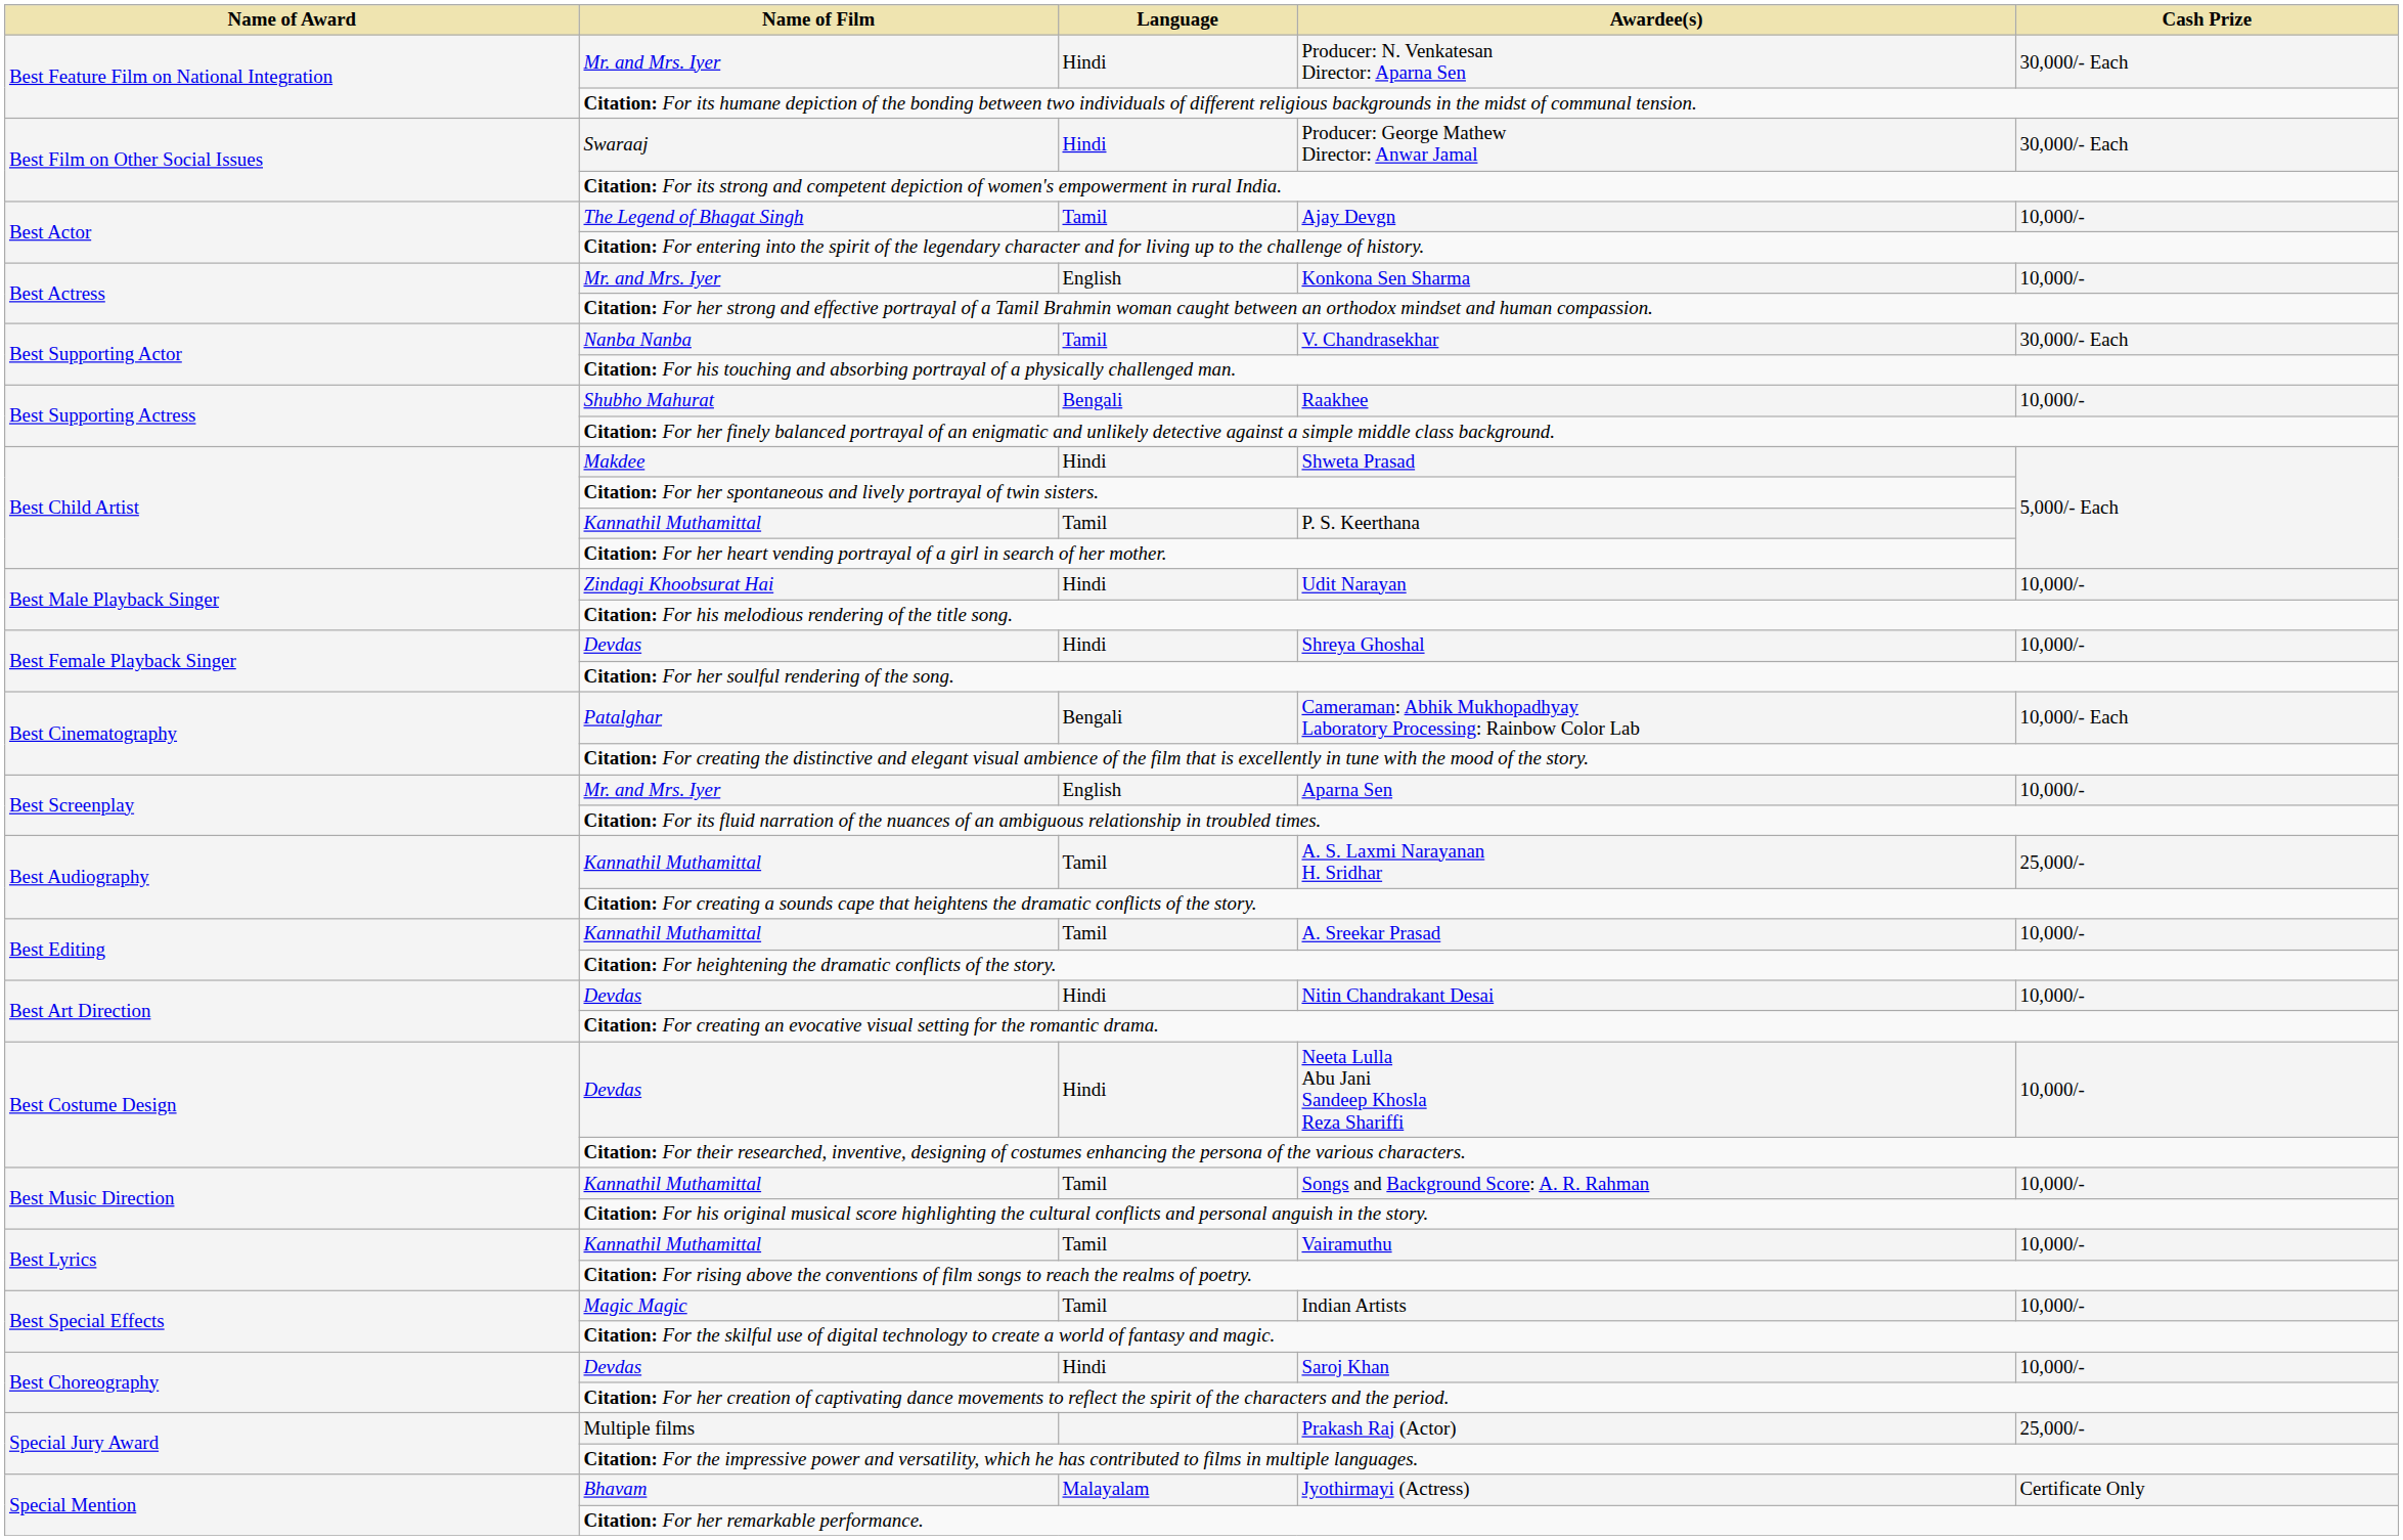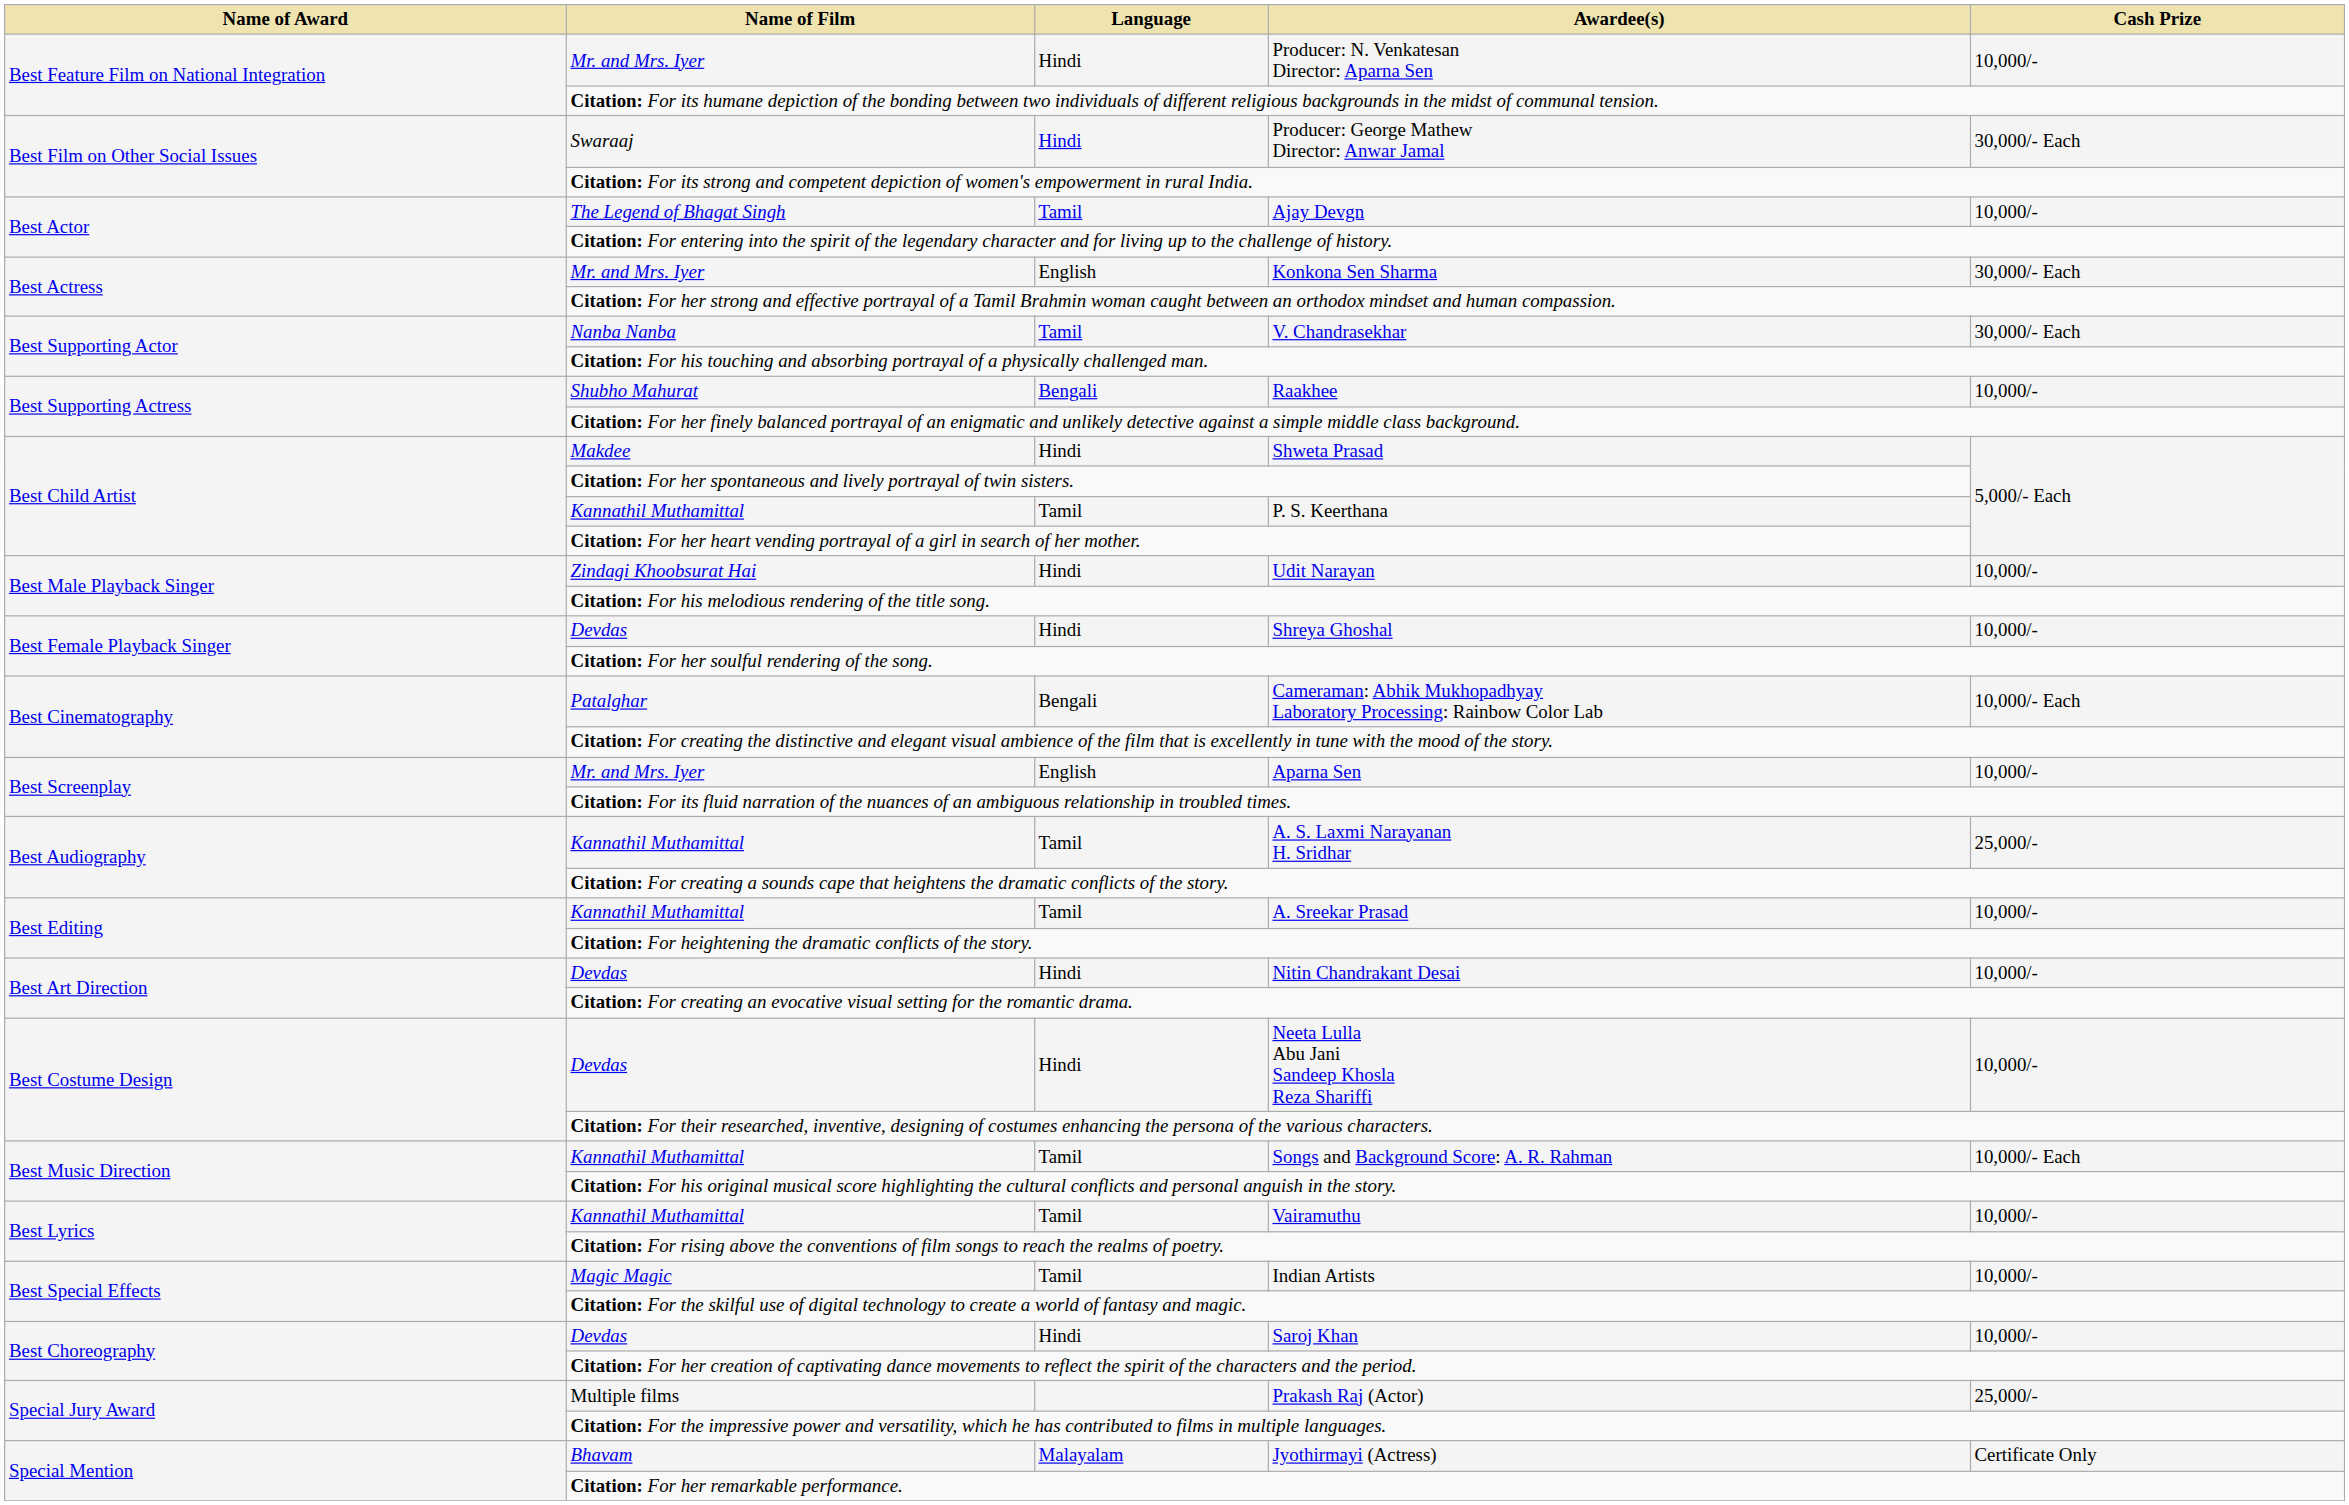 <table class="wikitable" style="width:100%;">
 <tr>
 <th style="background-color:#EFE4B0;width:24%;">Name of Award</th>
 <th style="background-color:#EFE4B0;width:20%;">Name of Film</th>
 <th style="background-color:#EFE4B0;width:10%;">Language</th>
 <th style="background-color:#EFE4B0;width:30%;">Awardee(s)</th>
 <th style="background-color:#EFE4B0;width:16%;">Cash Prize</th>
 </tr>
 <tr style="background-color:#F4F4F4">
 <td rowspan="2"><a href='#'>Best Feature Film on National Integration</a></td>
 <td><em><a href='#'>Mr. and Mrs. Iyer</a></em></td>
 <td>Hindi</td>
 <td>Producer: N. Venkatesan<br>Director: <a href='#'>Aparna Sen</a></td>
-<td> 30,000/- Each</td>
+<td> 10,000/-</td>
 </tr>
 <tr style="background-color:#F9F9F9">
 <td colspan="4"><strong>Citation:</strong> <em>For its humane depiction of the bonding between two individuals of different religious backgrounds in the midst of communal tension.</em></td>
 </tr>
 <tr style="background-color:#F4F4F4">
 <td rowspan="2"><a href='#'>Best Film on Other Social Issues</a></td>
 <td><em>Swaraaj</em></td>
 <td><a href='#'>Hindi</a></td>
 <td>Producer: George Mathew<br>Director: <a href='#'>Anwar Jamal</a></td>
 <td> 30,000/- Each</td>
 </tr>
 <tr style="background-color:#F9F9F9">
 <td colspan="4"><strong>Citation:</strong> <em>For its strong and competent depiction of women's empowerment in rural India.</em></td>
 </tr>
 <tr style="background-color:#F4F4F4">
 <td rowspan="2"><a href='#'>Best Actor</a></td>
 <td><em><a href='#'>The Legend of Bhagat Singh</a></em></td>
 <td><a href='#'>Tamil</a></td>
 <td><a href='#'>Ajay Devgn</a></td>
 <td> 10,000/-</td>
 </tr>
 <tr style="background-color:#F9F9F9">
 <td colspan="4"><strong>Citation:</strong> <em>For entering into the spirit of the legendary character and for living up to the challenge of history.</em></td>
 </tr>
 <tr style="background-color:#F4F4F4">
 <td rowspan="2"><a href='#'>Best Actress</a></td>
 <td><em><a href='#'>Mr. and Mrs. Iyer</a></em></td>
 <td>English</td>
 <td><a href='#'>Konkona Sen Sharma</a></td>
-<td> 10,000/-</td>
+<td> 30,000/- Each</td>
 </tr>
 <tr style="background-color:#F9F9F9">
 <td colspan="4"><strong>Citation:</strong> <em>For her strong and effective portrayal of a Tamil Brahmin woman caught between an orthodox mindset and human compassion.</em></td>
 </tr>
 <tr style="background-color:#F4F4F4">
 <td rowspan="2"><a href='#'>Best Supporting Actor</a></td>
 <td><em><a href='#'>Nanba Nanba</a></em></td>
 <td><a href='#'>Tamil</a></td>
 <td><a href='#'>V. Chandrasekhar</a></td>
 <td> 30,000/- Each</td>
 </tr>
 <tr style="background-color:#F9F9F9">
 <td colspan="4"><strong>Citation:</strong> <em>For his touching and absorbing portrayal of a physically challenged man.</em></td>
 </tr>
 <tr style="background-color:#F4F4F4">
 <td rowspan="2"><a href='#'>Best Supporting Actress</a></td>
 <td><em><a href='#'>Shubho Mahurat</a></em></td>
 <td><a href='#'>Bengali</a></td>
 <td><a href='#'>Raakhee</a></td>
 <td> 10,000/-</td>
 </tr>
 <tr style="background-color:#F9F9F9">
 <td colspan="4"><strong>Citation:</strong> <em>For her finely balanced portrayal of an enigmatic and unlikely detective against a simple middle class background.</em></td>
 </tr>
 <tr style="background-color:#F4F4F4">
 <td rowspan="4"><a href='#'>Best Child Artist</a></td>
 <td><em><a href='#'>Makdee</a></em></td>
 <td>Hindi</td>
 <td><a href='#'>Shweta Prasad</a></td>
 <td rowspan="4"> 5,000/- Each</td>
 </tr>
 <tr style="background-color:#F9F9F9">
 <td colspan="3"><strong>Citation:</strong> <em>For her spontaneous and lively portrayal of twin sisters.</em></td>
 </tr>
 <tr style="background-color:#F4F4F4">
 <td><em><a href='#'>Kannathil Muthamittal</a></em></td>
 <td>Tamil</td>
 <td>P. S. Keerthana</td>
 </tr>
 <tr style="background-color:#F9F9F9">
 <td colspan="3"><strong>Citation:</strong> <em>For her heart vending portrayal of a girl in search of her mother.</em></td>
 </tr>
 <tr style="background-color:#F4F4F4">
 <td rowspan="2"><a href='#'>Best Male Playback Singer</a></td>
 <td><em><a href='#'>Zindagi Khoobsurat Hai</a></em><br></td>
 <td>Hindi</td>
 <td><a href='#'>Udit Narayan</a></td>
 <td> 10,000/-</td>
 </tr>
 <tr style="background-color:#F9F9F9">
 <td colspan="4"><strong>Citation:</strong> <em>For his melodious rendering of the title song.</em></td>
 </tr>
 <tr style="background-color:#F4F4F4">
 <td rowspan="2"><a href='#'>Best Female Playback Singer</a></td>
 <td><em><a href='#'>Devdas</a></em><br></td>
 <td>Hindi</td>
 <td><a href='#'>Shreya Ghoshal</a></td>
 <td> 10,000/-</td>
 </tr>
 <tr style="background-color:#F9F9F9">
 <td colspan="4"><strong>Citation:</strong> <em>For her soulful rendering of the song.</em></td>
 </tr>
 <tr style="background-color:#F4F4F4">
 <td rowspan="2"><a href='#'>Best Cinematography</a></td>
 <td><em><a href='#'>Patalghar</a></em></td>
 <td>Bengali</td>
 <td><a href='#'>Cameraman</a>: <a href='#'>Abhik Mukhopadhyay</a><br><a href='#'>Laboratory Processing</a>: Rainbow Color Lab</td>
 <td> 10,000/- Each</td>
 </tr>
 <tr style="background-color:#F9F9F9">
 <td colspan="4"><strong>Citation:</strong> <em>For creating the distinctive and elegant visual ambience of the film that is excellently in tune with the mood of the story.</em></td>
 </tr>
 <tr style="background-color:#F4F4F4">
 <td rowspan="2"><a href='#'>Best Screenplay</a></td>
 <td><em><a href='#'>Mr. and Mrs. Iyer</a></em></td>
 <td>English</td>
 <td><a href='#'>Aparna Sen</a></td>
 <td> 10,000/-</td>
 </tr>
 <tr style="background-color:#F9F9F9">
 <td colspan="4"><strong>Citation:</strong> <em>For its fluid narration of the nuances of an ambiguous relationship in troubled times.</em></td>
 </tr>
 <tr style="background-color:#F4F4F4">
 <td rowspan="2"><a href='#'>Best Audiography</a></td>
 <td><em><a href='#'>Kannathil Muthamittal</a></em></td>
 <td>Tamil</td>
 <td><a href='#'>A. S. Laxmi Narayanan</a><br><a href='#'>H. Sridhar</a></td>
 <td> 25,000/-</td>
 </tr>
 <tr style="background-color:#F9F9F9">
 <td colspan="4"><strong>Citation:</strong> <em>For creating a sounds cape that heightens the dramatic conflicts of the story.</em></td>
 </tr>
 <tr style="background-color:#F4F4F4">
 <td rowspan="2"><a href='#'>Best Editing</a></td>
 <td><em><a href='#'>Kannathil Muthamittal</a></em></td>
 <td>Tamil</td>
 <td><a href='#'>A. Sreekar Prasad</a></td>
 <td> 10,000/-</td>
 </tr>
 <tr style="background-color:#F9F9F9">
 <td colspan="4"><strong>Citation:</strong> <em>For heightening the dramatic conflicts of the story.</em></td>
 </tr>
 <tr style="background-color:#F4F4F4">
 <td rowspan="2"><a href='#'>Best Art Direction</a></td>
 <td><em><a href='#'>Devdas</a></em></td>
 <td>Hindi</td>
 <td><a href='#'>Nitin Chandrakant Desai</a></td>
 <td> 10,000/-</td>
 </tr>
 <tr style="background-color:#F9F9F9">
 <td colspan="4"><strong>Citation:</strong> <em>For creating an evocative visual setting for the romantic drama.</em></td>
 </tr>
 <tr style="background-color:#F4F4F4">
 <td rowspan="2"><a href='#'>Best Costume Design</a></td>
 <td><em><a href='#'>Devdas</a></em></td>
 <td>Hindi</td>
 <td><a href='#'>Neeta Lulla</a><br>Abu Jani<br><a href='#'>Sandeep Khosla</a><br><a href='#'>Reza Shariffi</a></td>
 <td> 10,000/-</td>
 </tr>
 <tr style="background-color:#F9F9F9">
 <td colspan="4"><strong>Citation:</strong> <em>For their researched, inventive, designing of costumes enhancing the persona of the various characters.</em></td>
 </tr>
 <tr style="background-color:#F4F4F4">
 <td rowspan="2"><a href='#'>Best Music Direction</a></td>
 <td><em><a href='#'>Kannathil Muthamittal</a></em></td>
 <td>Tamil</td>
 <td><a href='#'>Songs</a> and <a href='#'>Background Score</a>: <a href='#'>A. R. Rahman</a></td>
-<td> 10,000/-</td>
+<td> 10,000/- Each</td>
 </tr>
 <tr style="background-color:#F9F9F9">
 <td colspan="4"><strong>Citation:</strong> <em>For his original musical score highlighting the cultural conflicts and personal anguish in the story.</em></td>
 </tr>
 <tr style="background-color:#F4F4F4">
 <td rowspan="2"><a href='#'>Best Lyrics</a></td>
 <td><em><a href='#'>Kannathil Muthamittal</a></em></td>
 <td>Tamil</td>
 <td><a href='#'>Vairamuthu</a></td>
 <td> 10,000/-</td>
 </tr>
 <tr style="background-color:#F9F9F9">
 <td colspan="4"><strong>Citation:</strong> <em>For rising above the conventions of film songs to reach the realms of poetry.</em></td>
 </tr>
 <tr style="background-color:#F4F4F4">
 <td rowspan="2"><a href='#'>Best Special Effects</a></td>
 <td><em><a href='#'>Magic Magic</a></em></td>
 <td>Tamil</td>
 <td>Indian Artists</td>
 <td> 10,000/-</td>
 </tr>
 <tr style="background-color:#F9F9F9">
 <td colspan="4"><strong>Citation:</strong> <em>For the skilful use of digital technology to create a world of fantasy and magic.</em></td>
 </tr>
 <tr style="background-color:#F4F4F4">
 <td rowspan="2"><a href='#'>Best Choreography</a></td>
 <td><em><a href='#'>Devdas</a></em><br></td>
 <td>Hindi</td>
 <td><a href='#'>Saroj Khan</a></td>
 <td> 10,000/-</td>
 </tr>
 <tr style="background-color:#F9F9F9">
 <td colspan="4"><strong>Citation:</strong> <em>For her creation of captivating dance movements to reflect the spirit of the characters and the period.</em></td>
 </tr>
 <tr style="background-color:#F4F4F4">
 <td rowspan="2"><a href='#'>Special Jury Award</a></td>
 <td>Multiple films</td>
 <td></td>
 <td><a href='#'>Prakash Raj</a> (Actor)</td>
 <td> 25,000/-</td>
 </tr>
 <tr style="background-color:#F9F9F9">
 <td colspan="4"><strong>Citation:</strong> <em>For the impressive power and versatility, which he has contributed to films in multiple languages.</em></td>
 </tr>
 <tr style="background-color:#F4F4F4">
 <td rowspan="2"><a href='#'>Special Mention</a></td>
 <td><em><a href='#'>Bhavam</a></em></td>
 <td><a href='#'>Malayalam</a></td>
 <td><a href='#'>Jyothirmayi</a> (Actress)</td>
 <td>Certificate Only</td>
 </tr>
 <tr style="background-color:#F9F9F9">
 <td colspan="4"><strong>Citation:</strong> <em>For her remarkable performance.</em></td>
 </tr>
 </table>
